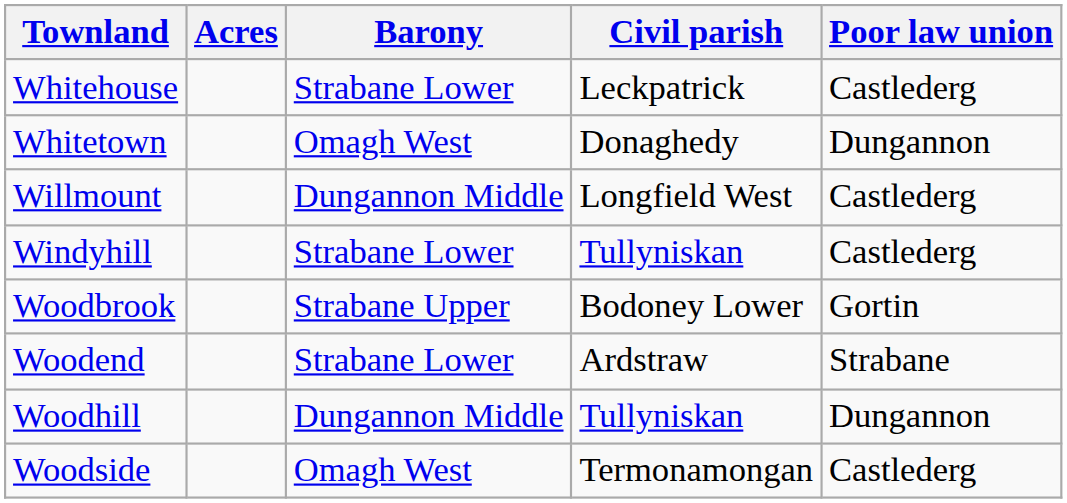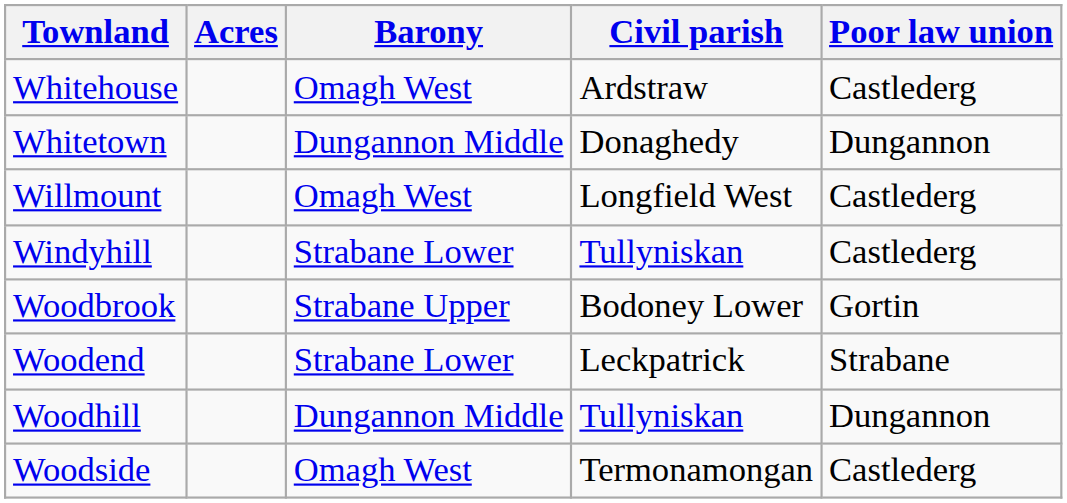 <table class="wikitable sortable" style="border:1px;">
 <tr>
 <th><a href='#'>Townland</a></th>
 <th><a href='#'>Acres</a></th>
 <th><a href='#'>Barony</a></th>
 <th><a href='#'>Civil parish</a></th>
 <th><a href='#'>Poor law union</a></th>
 </tr>
 <tr>
 <td><a href='#'>Whitehouse</a></td>
 <td align="right"></td>
-<td><a href='#'>Strabane Lower</a></td>
-<td>Leckpatrick</td>
+<td><a href='#'>Omagh West</a></td>
+<td>Ardstraw</td>
 <td>Castlederg</td>
 </tr>
 <tr>
 <td><a href='#'>Whitetown</a></td>
 <td align="right"></td>
-<td><a href='#'>Omagh West</a></td>
+<td><a href='#'>Dungannon Middle</a></td>
 <td>Donaghedy</td>
 <td>Dungannon</td>
 </tr>
 <tr>
 <td><a href='#'>Willmount</a></td>
 <td align="right"></td>
-<td><a href='#'>Dungannon Middle</a></td>
+<td><a href='#'>Omagh West</a></td>
 <td>Longfield West</td>
 <td>Castlederg</td>
 </tr>
 <tr>
 <td><a href='#'>Windyhill</a></td>
 <td align="right"></td>
 <td><a href='#'>Strabane Lower</a></td>
 <td><a href='#'>Tullyniskan</a></td>
 <td>Castlederg</td>
 </tr>
 <tr>
 <td><a href='#'>Woodbrook</a></td>
 <td align="right"></td>
 <td><a href='#'>Strabane Upper</a></td>
 <td>Bodoney Lower</td>
 <td>Gortin</td>
 </tr>
 <tr>
 <td><a href='#'>Woodend</a></td>
 <td align="right"></td>
 <td><a href='#'>Strabane Lower</a></td>
-<td>Ardstraw</td>
+<td>Leckpatrick</td>
 <td>Strabane</td>
 </tr>
 <tr>
 <td><a href='#'>Woodhill</a></td>
 <td align="right"></td>
 <td><a href='#'>Dungannon Middle</a></td>
 <td><a href='#'>Tullyniskan</a></td>
 <td>Dungannon</td>
 </tr>
 <tr>
 <td><a href='#'>Woodside</a></td>
 <td align="right"></td>
 <td><a href='#'>Omagh West</a></td>
 <td>Termonamongan</td>
 <td>Castlederg</td>
 </tr>
 </table>
